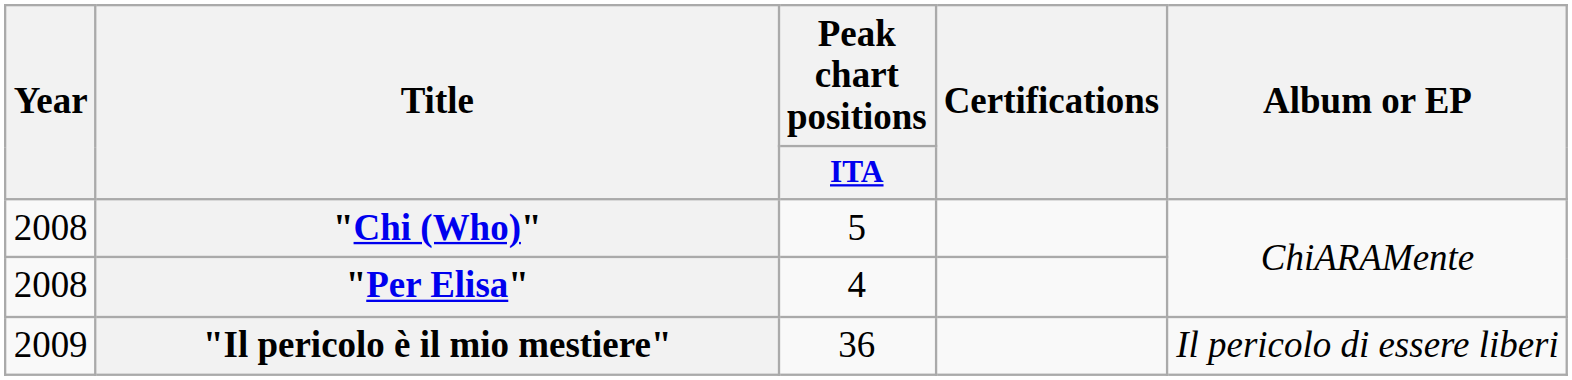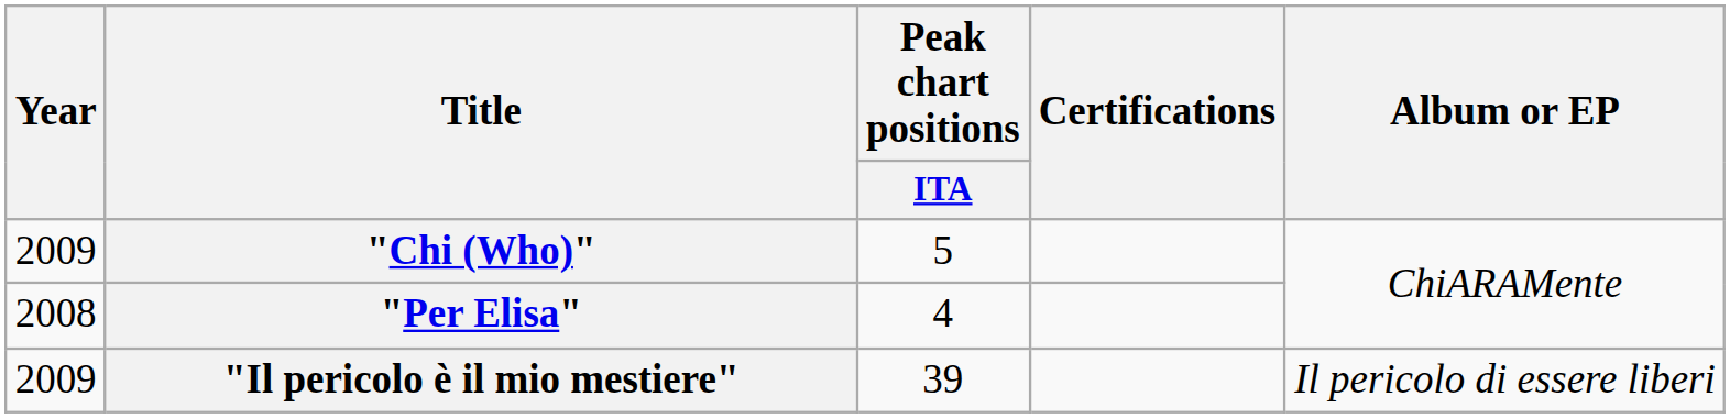 <table class="wikitable plainrowheaders" style="text-align:center;">
 <tr>
 <th scope="col" rowspan="2" style="width:2em;">Year</th>
 <th scope="col" rowspan="2" style="width:18em;">Title</th>
 <th scope="col" colspan="1">Peak chart positions</th>
 <th scope="col" rowspan="2">Certifications</th>
 <th scope="col" rowspan="2">Album or EP</th>
 </tr>
 <tr>
 <th scope="col" style="width:3em;font-size:85%;"><a href='#'>ITA</a><br></th>
 </tr>
 <tr>
-<td>2008</td>
+<td>2009</td>
 <th scope="row">"<a href='#'>Chi (Who)</a>"</th>
 <td>5<br></td>
 <td></td>
 <td ROWSPAN=2><em>ChiARAMente</em></td>
 </tr>
 <tr>
 <td>2008</td>
 <th scope="row">"<a href='#'>Per Elisa</a>"</th>
 <td>4</td>
 <td></td>
 </tr>
 <tr>
 <td>2009</td>
 <th scope="row">"Il pericolo è il mio mestiere"</th>
-<td>36</td>
+<td>39</td>
 <td></td>
 <td><em>Il pericolo di essere liberi</em></td>
 </tr>
 </table>
